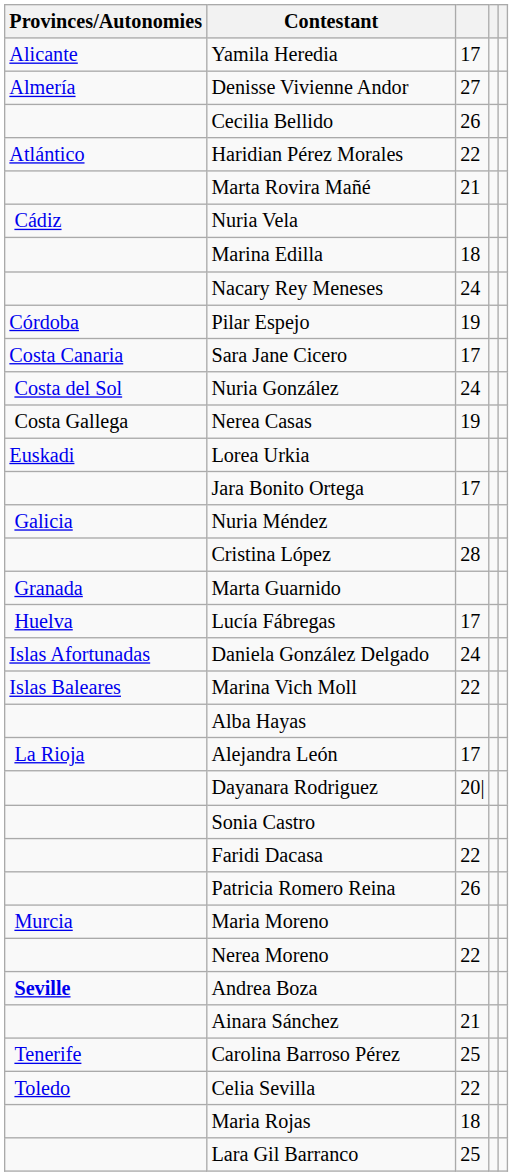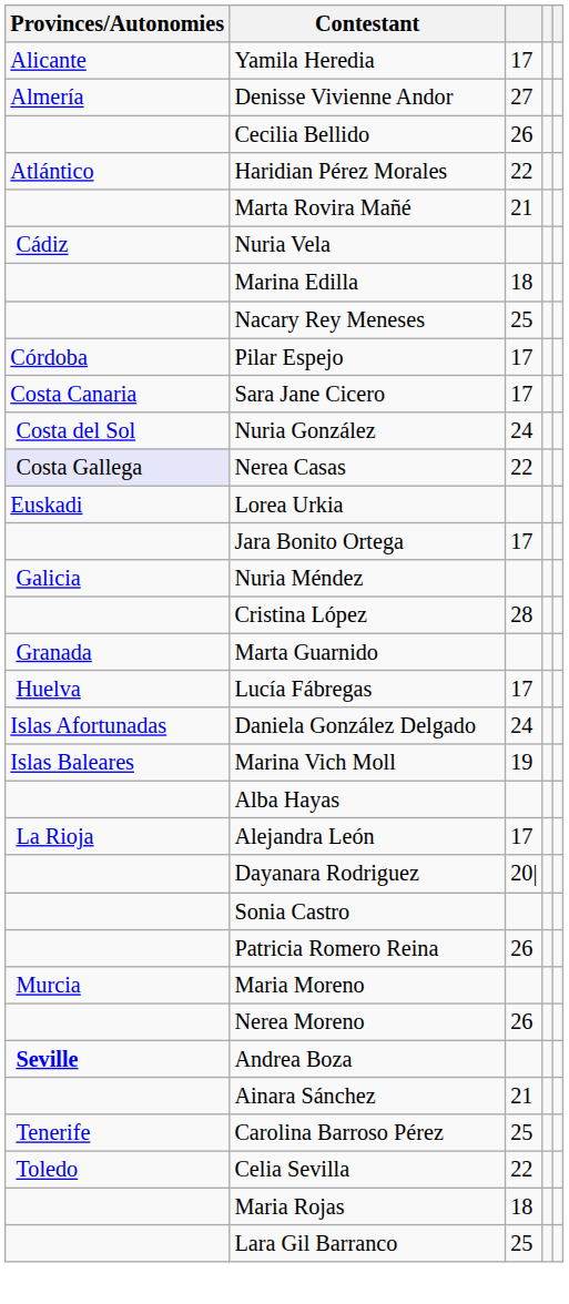 <table class="wikitable sortable static-row-numbers" style="font-size: 95%;">
 <tr>
 <th class=unsortable>Provinces/Autonomies</th>
 <th class=unsortable width=180px>Contestant</th>
 <th></th>
 <th></th>
 <th class=unsortable></th>
 </tr>
 <tr>
 <td> <a href='#'>Alicante</a></td>
 <td>Yamila Heredia</td>
 <td>17</td>
 <td></td>
 <td align=center></td>
 </tr>
 <tr>
 <td> <a href='#'>Almería</a></td>
 <td>Denisse Vivienne Andor</td>
 <td>27</td>
 <td></td>
 <td align=center></td>
 </tr>
 <tr>
 <td></td>
 <td>Cecilia Bellido</td>
 <td>26</td>
 <td></td>
 <td align=center></td>
 </tr>
 <tr>
 <td> <a href='#'>Atlántico</a></td>
 <td>Haridian Pérez Morales</td>
 <td>22</td>
 <td></td>
 <td align=center></td>
 </tr>
 <tr>
 <td></td>
 <td>Marta Rovira Mañé</td>
 <td>21</td>
 <td></td>
 <td align=center></td>
 </tr>
 <tr>
 <td> <a href='#'>Cádiz</a></td>
 <td>Nuria Vela</td>
 <td></td>
 <td></td>
 <td align=center></td>
 </tr>
 <tr>
 <td></td>
 <td>Marina Edilla</td>
 <td>18</td>
 <td></td>
 <td align=center></td>
 </tr>
 <tr>
 <td></td>
 <td>Nacary Rey Meneses</td>
-<td>24</td>
+<td>25</td>
 <td></td>
 <td align=center></td>
 </tr>
 <tr>
 <td> <a href='#'>Córdoba</a></td>
 <td>Pilar Espejo</td>
-<td>19</td>
+<td>17</td>
 <td></td>
 <td align=center></td>
 </tr>
 <tr>
 <td> <a href='#'>Costa Canaria</a></td>
 <td>Sara Jane Cicero</td>
 <td>17</td>
 <td></td>
 <td align=center></td>
 </tr>
 <tr>
 <td> <a href='#'>Costa del Sol</a></td>
 <td>Nuria González</td>
 <td>24</td>
 <td></td>
 <td align=center></td>
 </tr>
 <tr>
-<td> Costa Gallega</td>
+<td style="background: lavender;"> Costa Gallega</td>
 <td>Nerea Casas</td>
-<td>19</td>
+<td>22</td>
 <td></td>
 <td align=center></td>
 </tr>
 <tr>
 <td> <a href='#'>Euskadi</a></td>
 <td>Lorea Urkia</td>
 <td></td>
 <td></td>
 <td align=center></td>
 </tr>
 <tr>
 <td></td>
 <td>Jara Bonito Ortega</td>
 <td>17</td>
 <td></td>
 <td align=center></td>
 </tr>
 <tr>
 <td> <a href='#'>Galicia</a></td>
 <td>Nuria Méndez</td>
 <td></td>
 <td></td>
 <td align=center></td>
 </tr>
 <tr>
 <td></td>
 <td>Cristina López</td>
 <td>28</td>
 <td></td>
 <td align=center></td>
 </tr>
 <tr>
 <td> <a href='#'>Granada</a></td>
 <td>Marta Guarnido</td>
 <td></td>
 <td></td>
 <td align=center></td>
 </tr>
 <tr>
 <td> <a href='#'>Huelva</a></td>
 <td>Lucía Fábregas</td>
 <td>17</td>
 <td></td>
 <td align=center></td>
 </tr>
 <tr>
 <td> <a href='#'>Islas Afortunadas</a></td>
 <td>Daniela González Delgado</td>
 <td>24</td>
 <td></td>
 <td align=center></td>
 </tr>
 <tr>
 <td> <a href='#'>Islas Baleares</a></td>
 <td>Marina Vich Moll</td>
-<td>22</td>
+<td>19</td>
 <td></td>
 <td align=center></td>
 </tr>
 <tr>
 <td></td>
 <td>Alba Hayas</td>
 <td></td>
 <td></td>
 <td align=center></td>
 </tr>
 <tr>
 <td> <a href='#'>La Rioja</a></td>
 <td>Alejandra León</td>
 <td>17</td>
 <td></td>
 <td align=center></td>
 </tr>
 <tr>
 <td></td>
 <td>Dayanara Rodriguez</td>
 <td>20|</td>
 <td align=center></td>
 </tr>
 <tr>
 <td></td>
 <td>Sonia Castro</td>
 <td></td>
 <td></td>
 <td align=center></td>
 </tr>
 <tr>
 <td></td>
-<td>Faridi Dacasa</td>
-<td>22</td>
-<td></td>
-<td align=center></td>
-</tr>
-<tr>
-<td></td>
 <td>Patricia Romero Reina</td>
 <td>26</td>
 <td></td>
 <td align=center></td>
 </tr>
 <tr>
 <td> <a href='#'>Murcia</a></td>
 <td>Maria Moreno</td>
 <td></td>
 <td></td>
 <td align=center></td>
 </tr>
 <tr>
 <td></td>
 <td>Nerea Moreno</td>
-<td>22</td>
+<td>26</td>
 <td></td>
 <td align=center></td>
 </tr>
 <tr>
 <td><strong> <a href='#'>Seville</a></strong></td>
 <td>Andrea Boza</td>
 <td></td>
 <td></td>
 <td align=center></td>
 </tr>
 <tr>
 <td></td>
 <td>Ainara Sánchez</td>
 <td>21</td>
 <td></td>
 <td align=center></td>
 </tr>
 <tr>
 <td> <a href='#'>Tenerife</a></td>
 <td>Carolina Barroso Pérez</td>
 <td>25</td>
 <td></td>
 <td align=center></td>
 </tr>
 <tr>
 <td> <a href='#'>Toledo</a></td>
 <td>Celia Sevilla</td>
 <td>22</td>
 <td></td>
 <td align=center></td>
 </tr>
 <tr>
 <td></td>
 <td>Maria Rojas</td>
 <td>18</td>
 <td></td>
 <td align=center></td>
 </tr>
 <tr>
 <td></td>
 <td>Lara Gil Barranco</td>
 <td>25</td>
 <td></td>
 <td align=center></td>
 </tr>
 </table>
